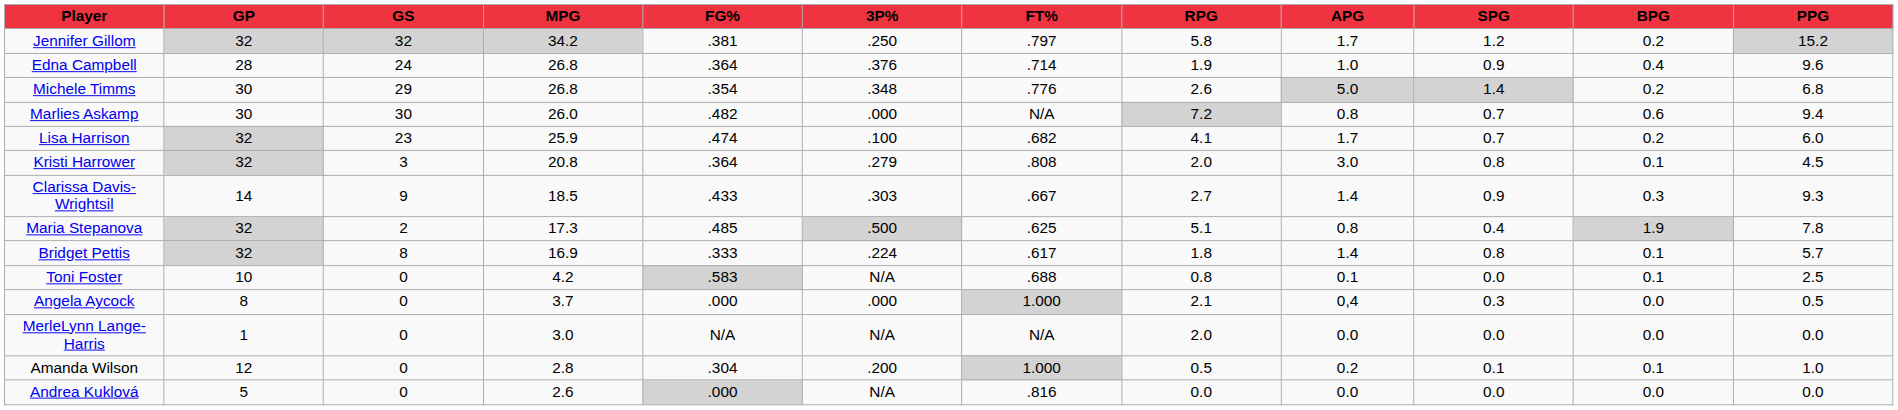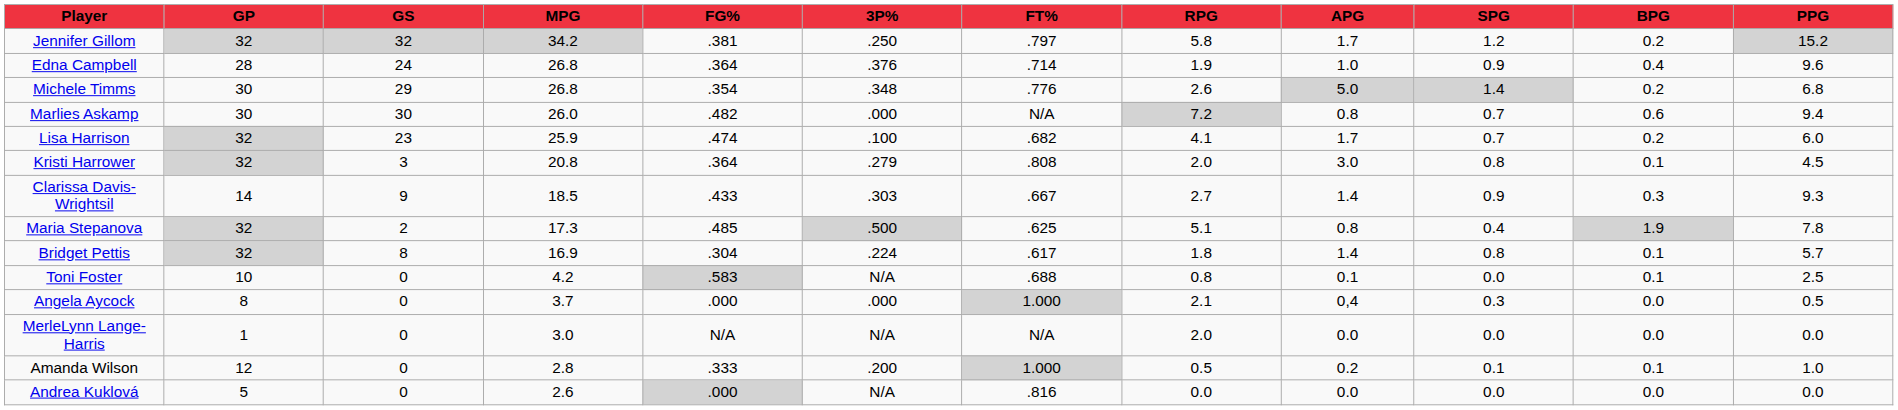 <table class="wikitable sortable" style="text-align:center;">
 <tr>
 <th style="background: #EF3340" width="6%"><span>Player</span></th>
 <th style="background: #EF3340" width="6%"><span>GP</span></th>
 <th style="background: #EF3340" width="6%"><span>GS</span></th>
 <th style="background: #EF3340" width="6%"><span>MPG</span></th>
 <th style="background: #EF3340" width="6%"><span>FG%</span></th>
 <th style="background: #EF3340" width="6%"><span>3P%</span></th>
 <th style="background: #EF3340" width="6%"><span>FT%</span></th>
 <th style="background: #EF3340" width="6%"><span>RPG</span></th>
 <th style="background: #EF3340" width="5%"><span>APG</span></th>
 <th style="background: #EF3340" width="6%"><span>SPG</span></th>
 <th style="background: #EF3340" width="6%"><span>BPG</span></th>
 <th style="background: #EF3340" width="6%"><span>PPG</span></th>
 </tr>
 <tr>
 <td><a href='#'>Jennifer Gillom</a></td>
 <td style="background:#D3D3D3;">32</td>
 <td style="background:#D3D3D3;">32</td>
 <td style="background:#D3D3D3;">34.2</td>
 <td>.381</td>
 <td>.250</td>
 <td>.797</td>
 <td>5.8</td>
 <td>1.7</td>
 <td>1.2</td>
 <td>0.2</td>
 <td style="background:#D3D3D3;">15.2</td>
 </tr>
 <tr>
 <td><a href='#'>Edna Campbell</a></td>
 <td>28</td>
 <td>24</td>
 <td>26.8</td>
 <td>.364</td>
 <td>.376</td>
 <td>.714</td>
 <td>1.9</td>
 <td>1.0</td>
 <td>0.9</td>
 <td>0.4</td>
 <td>9.6</td>
 </tr>
 <tr>
 <td><a href='#'>Michele Timms</a></td>
 <td>30</td>
 <td>29</td>
 <td>26.8</td>
 <td>.354</td>
 <td>.348</td>
 <td>.776</td>
 <td>2.6</td>
 <td style="background:#D3D3D3;">5.0</td>
 <td style="background:#D3D3D3;">1.4</td>
 <td>0.2</td>
 <td>6.8</td>
 </tr>
 <tr>
 <td><a href='#'>Marlies Askamp</a></td>
 <td>30</td>
 <td>30</td>
 <td>26.0</td>
 <td>.482</td>
 <td>.000</td>
 <td>N/A</td>
 <td style="background:#D3D3D3;">7.2</td>
 <td>0.8</td>
 <td>0.7</td>
 <td>0.6</td>
 <td>9.4</td>
 </tr>
 <tr>
 <td><a href='#'>Lisa Harrison</a></td>
 <td style="background:#D3D3D3;">32</td>
 <td>23</td>
 <td>25.9</td>
 <td>.474</td>
 <td>.100</td>
 <td>.682</td>
 <td>4.1</td>
 <td>1.7</td>
 <td>0.7</td>
 <td>0.2</td>
 <td>6.0</td>
 </tr>
 <tr>
 <td><a href='#'>Kristi Harrower</a></td>
 <td style="background:#D3D3D3;">32</td>
 <td>3</td>
 <td>20.8</td>
 <td>.364</td>
 <td>.279</td>
 <td>.808</td>
 <td>2.0</td>
 <td>3.0</td>
 <td>0.8</td>
 <td>0.1</td>
 <td>4.5</td>
 </tr>
 <tr>
 <td><a href='#'>Clarissa Davis-Wrightsil</a></td>
 <td>14</td>
 <td>9</td>
 <td>18.5</td>
 <td>.433</td>
 <td>.303</td>
 <td>.667</td>
 <td>2.7</td>
 <td>1.4</td>
 <td>0.9</td>
 <td>0.3</td>
 <td>9.3</td>
 </tr>
 <tr>
 <td><a href='#'>Maria Stepanova</a></td>
 <td style="background:#D3D3D3;">32</td>
 <td>2</td>
 <td>17.3</td>
 <td>.485</td>
 <td style="background:#D3D3D3;">.500</td>
 <td>.625</td>
 <td>5.1</td>
 <td>0.8</td>
 <td>0.4</td>
 <td style="background:#D3D3D3;">1.9</td>
 <td>7.8</td>
 </tr>
 <tr>
 <td><a href='#'>Bridget Pettis</a></td>
 <td style="background:#D3D3D3;">32</td>
 <td>8</td>
 <td>16.9</td>
-<td>.333</td>
+<td>.304</td>
 <td>.224</td>
 <td>.617</td>
 <td>1.8</td>
 <td>1.4</td>
 <td>0.8</td>
 <td>0.1</td>
 <td>5.7</td>
 </tr>
 <tr>
 <td><a href='#'>Toni Foster</a></td>
 <td>10</td>
 <td>0</td>
 <td>4.2</td>
 <td style="background:#D3D3D3;">.583</td>
 <td>N/A</td>
 <td>.688</td>
 <td>0.8</td>
 <td>0.1</td>
 <td>0.0</td>
 <td>0.1</td>
 <td>2.5</td>
 </tr>
 <tr>
 <td><a href='#'>Angela Aycock</a></td>
 <td>8</td>
 <td>0</td>
 <td>3.7</td>
 <td>.000</td>
 <td>.000</td>
 <td style="background:#D3D3D3;">1.000</td>
 <td>2.1</td>
 <td>0,4</td>
 <td>0.3</td>
 <td>0.0</td>
 <td>0.5</td>
 </tr>
 <tr>
 <td><a href='#'>MerleLynn Lange-Harris</a></td>
 <td>1</td>
 <td>0</td>
 <td>3.0</td>
 <td>N/A</td>
 <td>N/A</td>
 <td>N/A</td>
 <td>2.0</td>
 <td>0.0</td>
 <td>0.0</td>
 <td>0.0</td>
 <td>0.0</td>
 </tr>
 <tr>
 <td>Amanda Wilson</td>
 <td>12</td>
 <td>0</td>
 <td>2.8</td>
-<td>.304</td>
+<td>.333</td>
 <td>.200</td>
 <td style="background:#D3D3D3;">1.000</td>
 <td>0.5</td>
 <td>0.2</td>
 <td>0.1</td>
 <td>0.1</td>
 <td>1.0</td>
 </tr>
 <tr>
 <td><a href='#'>Andrea Kuklová</a></td>
 <td>5</td>
 <td>0</td>
 <td>2.6</td>
 <td style="background:#D3D3D3;">.000</td>
 <td>N/A</td>
 <td>.816</td>
 <td>0.0</td>
 <td>0.0</td>
 <td>0.0</td>
 <td>0.0</td>
 <td>0.0</td>
 </tr>
 </table>
